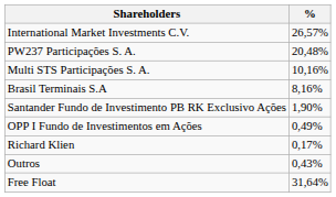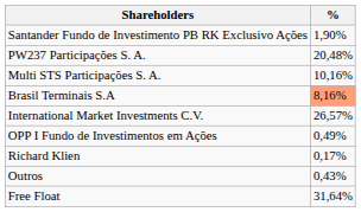 <table class="wikitable sortable">
 <tr>
 <th>Shareholders</th>
 <th>%</th>
 </tr>
 <tr>
-<td>International Market Investments C.V.</td>
-<td>26,57%</td>
+<td>Santander Fundo de Investimento PB RK Exclusivo Ações</td>
+<td>1,90%</td>
 </tr>
 <tr>
 <td>PW237 Participações S. A.</td>
 <td>20,48%</td>
 </tr>
 <tr>
 <td>Multi STS Participações S. A.</td>
 <td>10,16%</td>
 </tr>
 <tr>
 <td>Brasil Terminais S.A</td>
-<td>8,16%</td>
+<td style="background: lightsalmon;">8,16%</td>
 </tr>
 <tr>
-<td>Santander Fundo de Investimento PB RK Exclusivo Ações</td>
-<td>1,90%</td>
+<td>International Market Investments C.V.</td>
+<td>26,57%</td>
 </tr>
 <tr>
 <td>OPP I Fundo de Investimentos em Ações</td>
 <td>0,49%</td>
 </tr>
 <tr>
 <td>Richard Klien</td>
 <td>0,17%</td>
 </tr>
 <tr>
 <td>Outros</td>
 <td>0,43%</td>
 </tr>
 <tr>
 <td>Free Float</td>
 <td>31,64%</td>
 </tr>
 </table>
